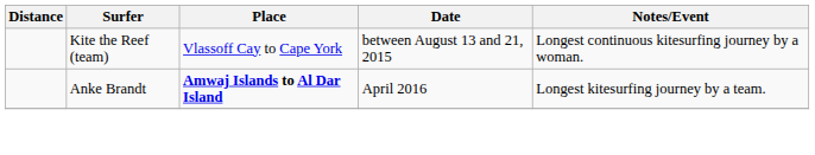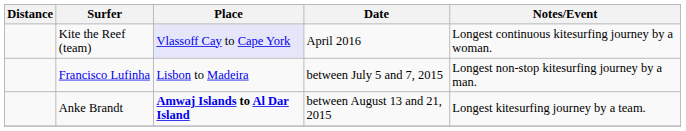 <table class="wikitable sortable">
 <tr>
 <th>Distance</th>
 <th>Surfer</th>
 <th>Place</th>
 <th>Date</th>
 <th>Notes/Event</th>
 </tr>
 <tr>
 <td></td>
 <td>Kite the Reef (team)</td>
-<td> <a href='#'>Vlassoff Cay</a> to <a href='#'>Cape York</a></td>
-<td>between August 13 and 21, 2015</td>
+<td style="background: lavender;"> <a href='#'>Vlassoff Cay</a> to <a href='#'>Cape York</a></td>
+<td>April 2016</td>
 <td>Longest continuous kitesurfing journey by a woman.</td>
+</tr>
+<tr>
+<td></td>
+<td> <a href='#'>Francisco Lufinha</a></td>
+<td> <a href='#'>Lisbon</a> to <a href='#'>Madeira</a></td>
+<td>between July 5 and 7, 2015</td>
+<td>Longest non-stop kitesurfing journey by a man.</td>
 </tr>
 <tr>
 <td></td>
 <td> Anke Brandt</td>
 <td><strong> <a href='#'>Amwaj Islands</a> to <a href='#'>Al Dar Island</a></strong></td>
-<td>April 2016</td>
+<td>between August 13 and 21, 2015</td>
 <td>Longest kitesurfing journey by a team.</td>
 </tr>
 <tr>
 </tr>
 </table>
